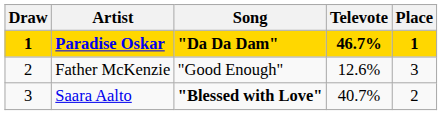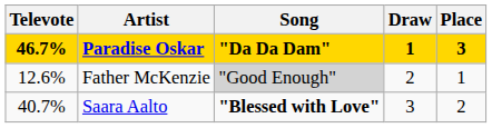 <table class="sortable wikitable" style="margin: 1em auto 1em auto; text-align:center">
 <tr>
-<th>Draw</th>
+<th>Televote</th>
 <th>Artist</th>
 <th>Song</th>
-<th>Televote</th>
+<th>Draw</th>
 <th>Place</th>
 </tr>
 <tr style="font-weight:bold; background:gold;">
-<td>1</td>
+<td>46.7%</td>
 <td align="left"><a href='#'>Paradise Oskar</a></td>
 <td align="left">"Da Da Dam"</td>
-<td>46.7%</td>
+<td>1</td>
+<td>3</td>
+</tr>
+<tr>
+<td>12.6%</td>
+<td align="left">Father McKenzie</td>
+<td align="left" style="background: lightgrey;">"Good Enough"</td>
+<td>2</td>
 <td>1</td>
 </tr>
 <tr>
-<td>2</td>
-<td align="left">Father McKenzie</td>
-<td align="left">"Good Enough"</td>
-<td>12.6%</td>
-<td>3</td>
-</tr>
-<tr>
-<td>3</td>
+<td>40.7%</td>
 <td align="left"><a href='#'>Saara Aalto</a></td>
 <td align="left"><strong>"Blessed with Love"</strong></td>
-<td>40.7%</td>
+<td>3</td>
 <td>2</td>
 </tr>
 </table>
